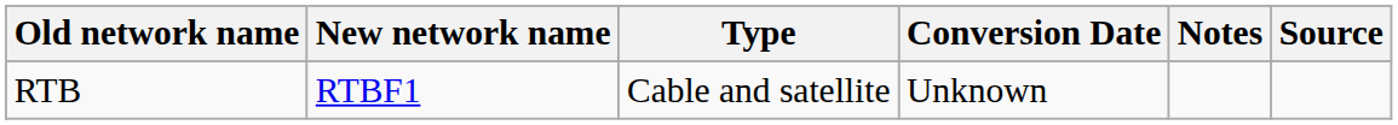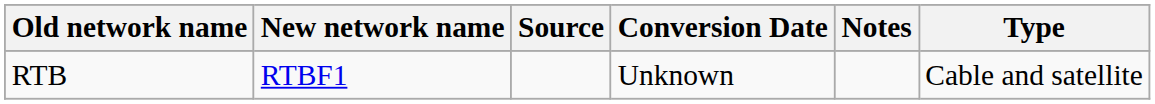 <table class="wikitable">
 <tr>
 <th>Old network name</th>
 <th>New network name</th>
-<th>Type</th>
+<th>Source</th>
 <th>Conversion Date</th>
 <th>Notes</th>
-<th>Source</th>
+<th>Type</th>
 </tr>
 <tr>
 <td>RTB</td>
 <td><a href='#'>RTBF1</a></td>
-<td>Cable and satellite</td>
+<td></td>
 <td>Unknown</td>
 <td></td>
-<td></td>
+<td>Cable and satellite</td>
 </tr>
 </table>
